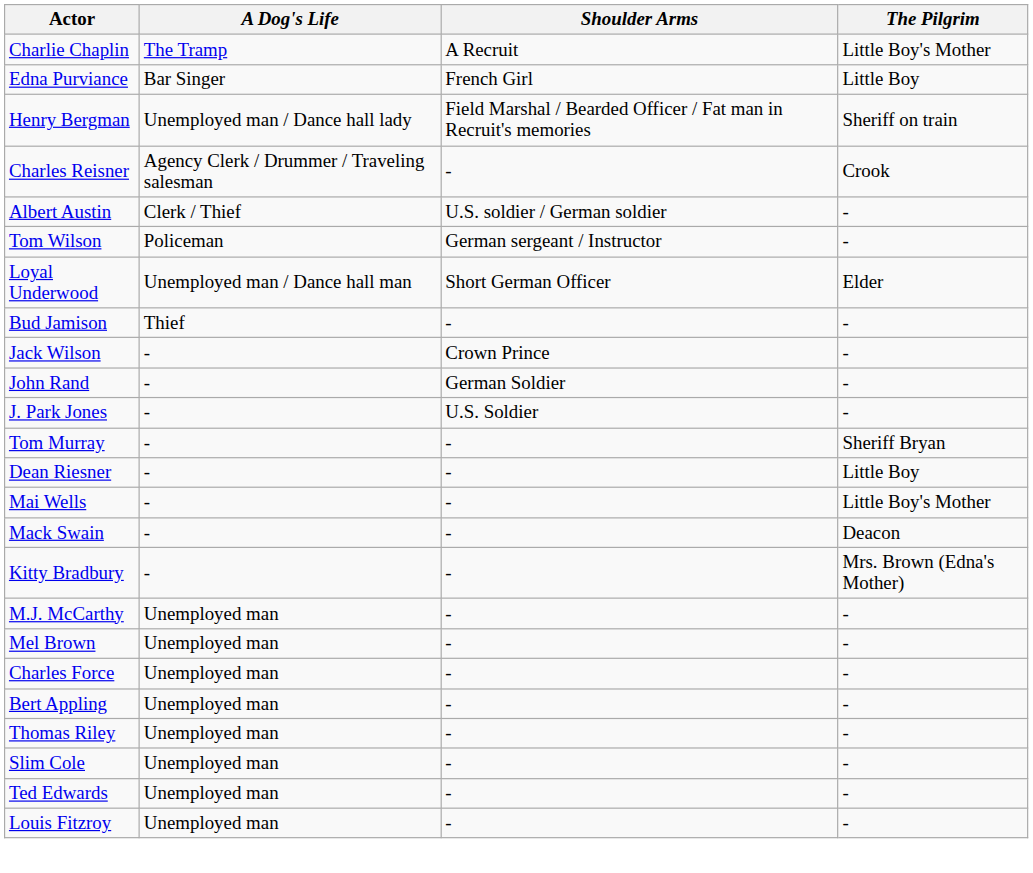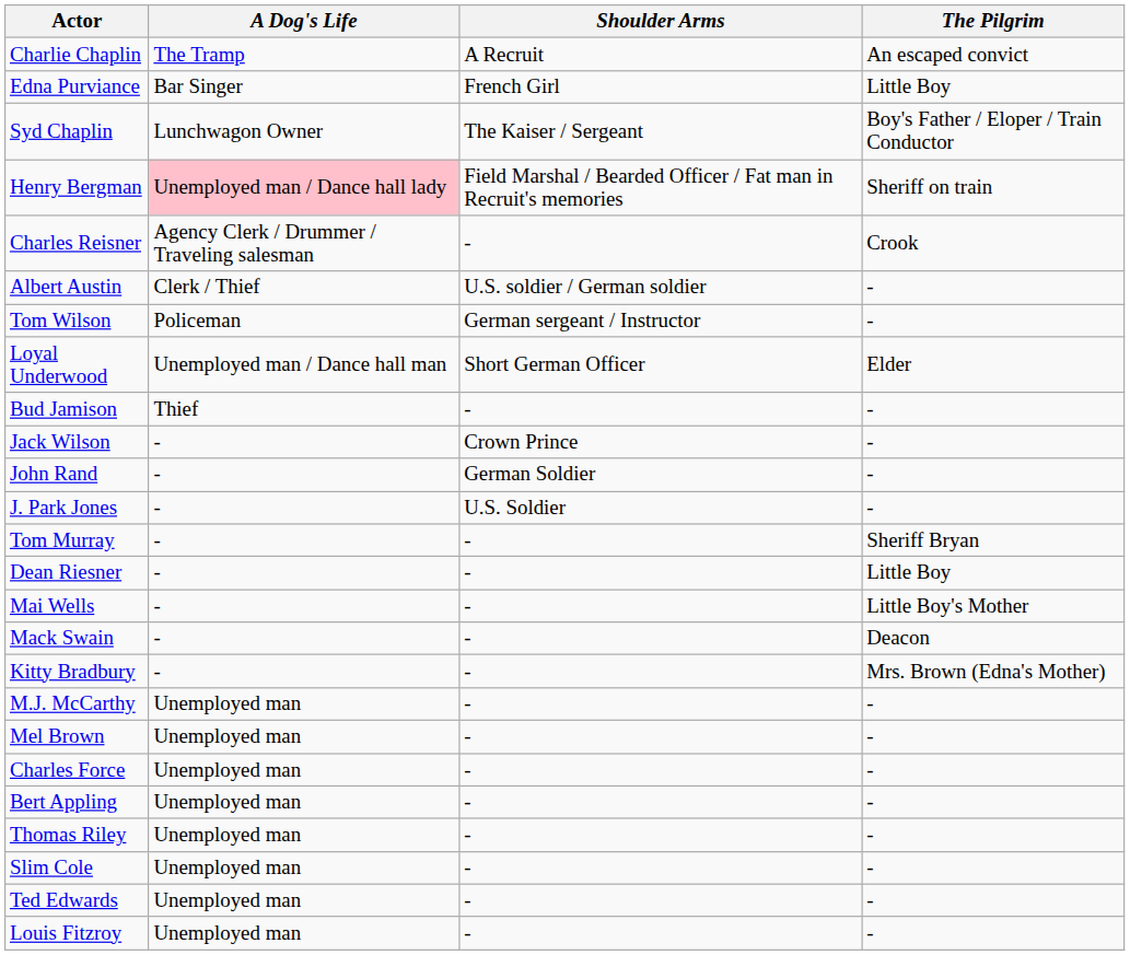 <table class="wikitable">
 <tr>
 <th>Actor</th>
 <th><em>A Dog's Life</em></th>
 <th><em>Shoulder Arms</em></th>
 <th><em>The Pilgrim</em></th>
 </tr>
 <tr>
 <td rowspan="1"><a href='#'>Charlie Chaplin</a></td>
 <td><a href='#'>The Tramp</a></td>
 <td>A Recruit</td>
-<td>Little Boy's Mother</td>
+<td>An escaped convict</td>
 </tr>
 <tr>
 <td rowspan="1"><a href='#'>Edna Purviance</a></td>
 <td>Bar Singer</td>
 <td>French Girl</td>
 <td>Little Boy</td>
 </tr>
 <tr>
+<td rowspan="1"><a href='#'>Syd Chaplin</a></td>
+<td>Lunchwagon Owner</td>
+<td>The Kaiser / Sergeant</td>
+<td>Boy's Father / Eloper / Train Conductor</td>
+</tr>
+<tr>
 <td rowspan="1"><a href='#'>Henry Bergman</a></td>
-<td>Unemployed man / Dance hall lady</td>
+<td style="background: pink;">Unemployed man / Dance hall lady</td>
 <td>Field Marshal / Bearded Officer / Fat man in Recruit's memories</td>
 <td>Sheriff on train</td>
 </tr>
 <tr>
 <td rowspan="1"><a href='#'>Charles Reisner</a></td>
 <td>Agency Clerk / Drummer / Traveling salesman</td>
 <td>-</td>
 <td>Crook</td>
 </tr>
 <tr>
 <td rowspan="1"><a href='#'>Albert Austin</a></td>
 <td>Clerk / Thief</td>
 <td>U.S. soldier / German soldier</td>
 <td>-</td>
 </tr>
 <tr>
 <td rowspan="1"><a href='#'>Tom Wilson</a></td>
 <td>Policeman</td>
 <td>German sergeant / Instructor</td>
 <td>-</td>
 </tr>
 <tr>
 <td rowspan="1"><a href='#'>Loyal Underwood</a></td>
 <td>Unemployed man / Dance hall man</td>
 <td>Short German Officer</td>
 <td>Elder</td>
 </tr>
 <tr>
 <td rowspan="1"><a href='#'>Bud Jamison</a></td>
 <td>Thief</td>
 <td>-</td>
 <td>-</td>
 </tr>
 <tr>
 <td rowspan="1"><a href='#'>Jack Wilson</a></td>
 <td>-</td>
 <td>Crown Prince</td>
 <td>-</td>
 </tr>
 <tr>
 <td rowspan="1"><a href='#'>John Rand</a></td>
 <td>-</td>
 <td>German Soldier</td>
 <td>-</td>
 </tr>
 <tr>
 <td rowspan="1"><a href='#'>J. Park Jones</a></td>
 <td>-</td>
 <td>U.S. Soldier</td>
 <td>-</td>
 </tr>
 <tr>
 <td rowspan="1"><a href='#'>Tom Murray</a></td>
 <td>-</td>
 <td>-</td>
 <td>Sheriff Bryan</td>
 </tr>
 <tr>
 <td rowspan="1"><a href='#'>Dean Riesner</a></td>
 <td>-</td>
 <td>-</td>
 <td>Little Boy</td>
 </tr>
 <tr>
 <td rowspan="1"><a href='#'>Mai Wells</a></td>
 <td>-</td>
 <td>-</td>
 <td>Little Boy's Mother</td>
 </tr>
 <tr>
 <td rowspan="1"><a href='#'>Mack Swain</a></td>
 <td>-</td>
 <td>-</td>
 <td>Deacon</td>
 </tr>
 <tr>
 <td rowspan="1"><a href='#'>Kitty Bradbury</a></td>
 <td>-</td>
 <td>-</td>
 <td>Mrs. Brown (Edna's Mother)</td>
 </tr>
 <tr>
 <td rowspan="1"><a href='#'>M.J. McCarthy</a></td>
 <td>Unemployed man</td>
 <td>-</td>
 <td>-</td>
 </tr>
 <tr>
 <td rowspan="1"><a href='#'>Mel Brown</a></td>
 <td>Unemployed man</td>
 <td>-</td>
 <td>-</td>
 </tr>
 <tr>
 <td rowspan="1"><a href='#'>Charles Force</a></td>
 <td>Unemployed man</td>
 <td>-</td>
 <td>-</td>
 </tr>
 <tr>
 <td rowspan="1"><a href='#'>Bert Appling</a></td>
 <td>Unemployed man</td>
 <td>-</td>
 <td>-</td>
 </tr>
 <tr>
 <td rowspan="1"><a href='#'>Thomas Riley</a></td>
 <td>Unemployed man</td>
 <td>-</td>
 <td>-</td>
 </tr>
 <tr>
 <td rowspan="1"><a href='#'>Slim Cole</a></td>
 <td>Unemployed man</td>
 <td>-</td>
 <td>-</td>
 </tr>
 <tr>
 <td rowspan="1"><a href='#'>Ted Edwards</a></td>
 <td>Unemployed man</td>
 <td>-</td>
 <td>-</td>
 </tr>
 <tr>
 <td rowspan="1"><a href='#'>Louis Fitzroy</a></td>
 <td>Unemployed man</td>
 <td>-</td>
 <td>-</td>
 </tr>
 </table>
